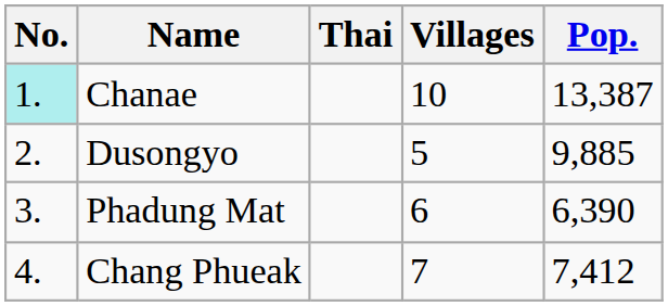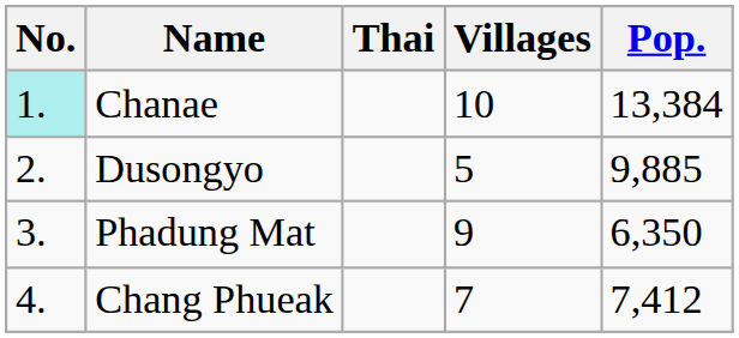 <table class="wikitable sortable">
 <tr>
 <th>No.</th>
 <th>Name</th>
 <th>Thai</th>
 <th>Villages</th>
 <th><a href='#'>Pop.</a></th>
 </tr>
 <tr>
 <td style="background: paleturquoise;">1.</td>
 <td>Chanae</td>
 <td></td>
 <td>10</td>
-<td>13,387</td>
+<td>13,384</td>
 </tr>
 <tr>
 <td>2.</td>
 <td>Dusongyo</td>
 <td></td>
 <td>5</td>
 <td>9,885</td>
 </tr>
 <tr>
 <td>3.</td>
 <td>Phadung Mat</td>
 <td></td>
-<td>6</td>
-<td>6,390</td>
+<td>9</td>
+<td>6,350</td>
 </tr>
 <tr>
 <td>4.</td>
 <td>Chang Phueak</td>
 <td></td>
 <td>7</td>
 <td>7,412</td>
 </tr>
 </table>
